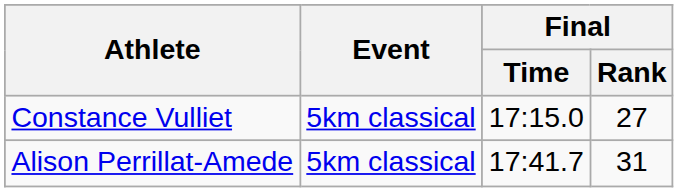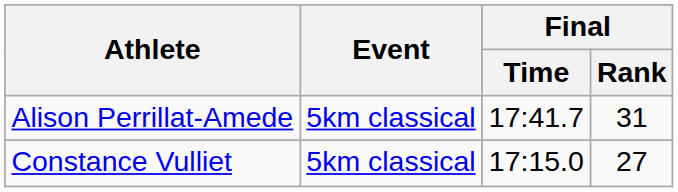 <table class="wikitable">
 <tr>
 <th rowspan="2">Athlete</th>
 <th rowspan="2">Event</th>
 <th colspan="2">Final</th>
 </tr>
 <tr>
 <th>Time</th>
 <th>Rank</th>
 </tr>
 <tr>
+<td rowspan="1"><a href='#'>Alison Perrillat-Amede</a></td>
+<td><a href='#'>5km classical</a></td>
+<td align="center">17:41.7</td>
+<td align="center">31</td>
+</tr>
+<tr>
 <td rowspan="1"><a href='#'>Constance Vulliet</a></td>
 <td><a href='#'>5km classical</a></td>
 <td align="center">17:15.0</td>
 <td align="center">27</td>
 </tr>
-<tr>
-<td rowspan="1"><a href='#'>Alison Perrillat-Amede</a></td>
-<td><a href='#'>5km classical</a></td>
-<td align="center">17:41.7</td>
-<td align="center">31</td>
-</tr>
 </table>
